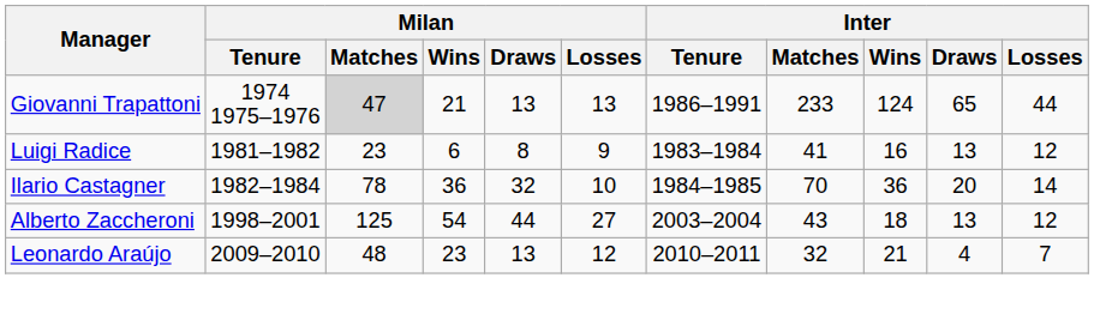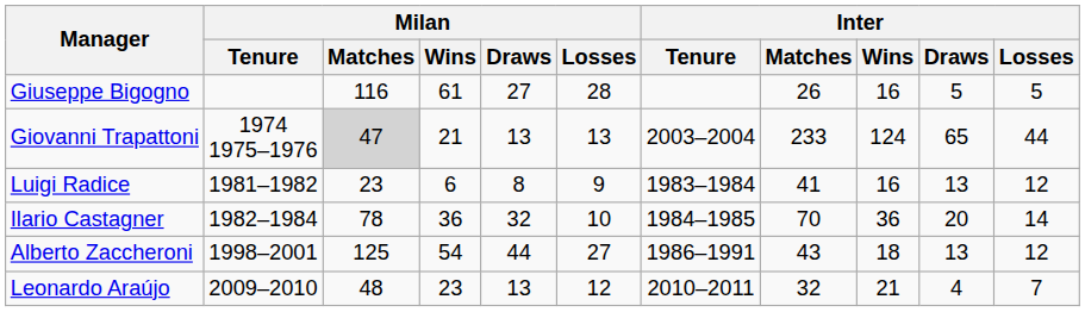 <table class="wikitable" style="text-align: center">
 <tr>
 <th rowspan=2>Manager</th>
 <th colspan=5>Milan</th>
 <th colspan=5>Inter</th>
 </tr>
 <tr>
 <th>Tenure</th>
 <th>Matches</th>
 <th>Wins</th>
 <th>Draws</th>
 <th>Losses</th>
 <th>Tenure</th>
 <th>Matches</th>
 <th>Wins</th>
 <th>Draws</th>
 <th>Losses</th>
 </tr>
 <tr>
+<td align=left> <a href='#'>Giuseppe Bigogno</a></td>
+<td></td>
+<td>116</td>
+<td>61</td>
+<td>27</td>
+<td>28</td>
+<td></td>
+<td>26</td>
+<td>16</td>
+<td>5</td>
+<td>5</td>
+</tr>
+<tr>
 <td align=left> <a href='#'>Giovanni Trapattoni</a></td>
 <td>1974<br>1975–1976</td>
 <td style="background: lightgrey;">47</td>
 <td>21</td>
 <td>13</td>
 <td>13</td>
-<td>1986–1991</td>
+<td>2003–2004</td>
 <td>233</td>
 <td>124</td>
 <td>65</td>
 <td>44</td>
 </tr>
 <tr>
 <td align=left> <a href='#'>Luigi Radice</a></td>
 <td>1981–1982</td>
 <td>23</td>
 <td>6</td>
 <td>8</td>
 <td>9</td>
 <td>1983–1984</td>
 <td>41</td>
 <td>16</td>
 <td>13</td>
 <td>12</td>
 </tr>
 <tr>
 <td align=left> <a href='#'>Ilario Castagner</a></td>
 <td>1982–1984</td>
 <td>78</td>
 <td>36</td>
 <td>32</td>
 <td>10</td>
 <td>1984–1985</td>
 <td>70</td>
 <td>36</td>
 <td>20</td>
 <td>14</td>
 </tr>
 <tr>
 <td align=left> <a href='#'>Alberto Zaccheroni</a></td>
 <td>1998–2001</td>
 <td>125</td>
 <td>54</td>
 <td>44</td>
 <td>27</td>
-<td>2003–2004</td>
+<td>1986–1991</td>
 <td>43</td>
 <td>18</td>
 <td>13</td>
 <td>12</td>
 </tr>
 <tr>
 <td align=left> <a href='#'>Leonardo Araújo</a></td>
 <td>2009–2010</td>
 <td>48</td>
 <td>23</td>
 <td>13</td>
 <td>12</td>
 <td>2010–2011</td>
 <td>32</td>
 <td>21</td>
 <td>4</td>
 <td>7</td>
 </tr>
 </table>
